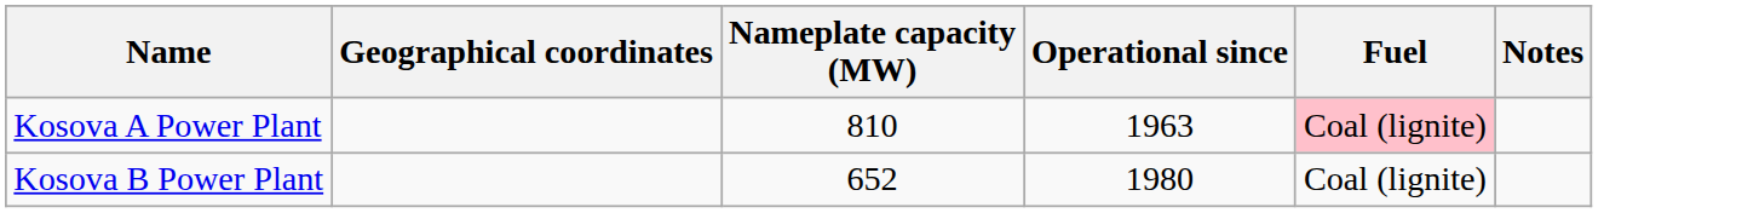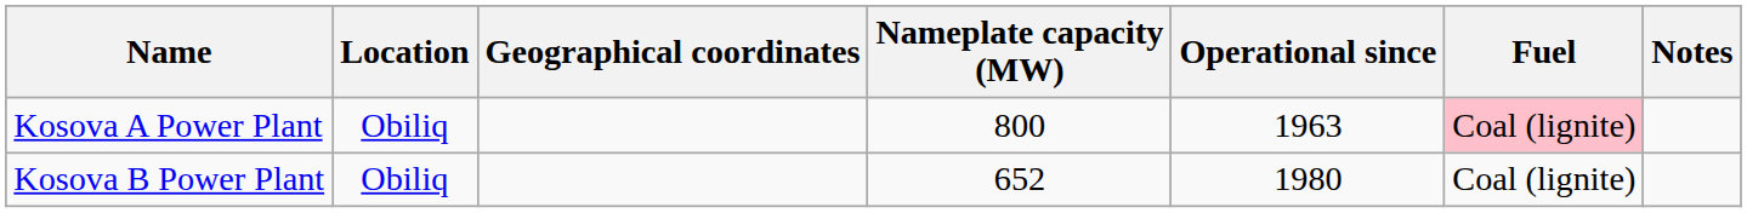 <table class="wikitable sortable">
 <tr>
 <th>Name</th>
+<th>Location</th>
 <th>Geographical coordinates</th>
 <th>Nameplate capacity<br>(MW)</th>
 <th>Operational since</th>
 <th>Fuel</th>
 <th>Notes</th>
 </tr>
 <tr>
 <td><a href='#'>Kosova A Power Plant</a></td>
+<td align="center"><a href='#'>Obiliq</a></td>
 <td align="center"></td>
-<td align="center">810</td>
+<td align="center">800</td>
 <td align="center">1963</td>
 <td align="center" style="background: pink;">Coal (lignite)</td>
 <td align="center"></td>
 </tr>
 <tr>
 <td><a href='#'>Kosova B Power Plant</a></td>
+<td align="center"><a href='#'>Obiliq</a></td>
 <td align="center"></td>
 <td align="center">652</td>
 <td align="center">1980</td>
 <td align="center">Coal (lignite)</td>
 <td align="center"></td>
 </tr>
 </table>
